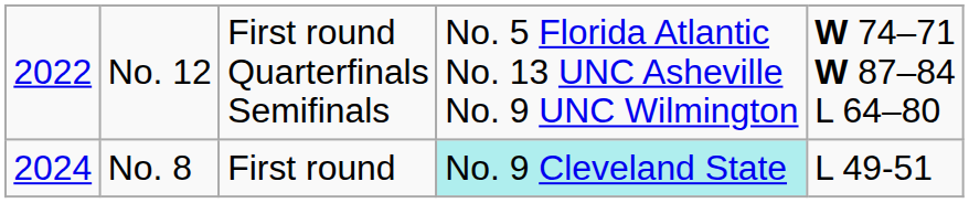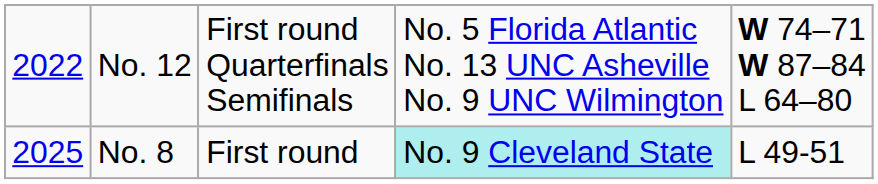 <table class="wikitable">
 <tr>
 <td><a href='#'>2022</a></td>
 <td>No. 12</td>
 <td>First round<br> Quarterfinals<br>Semifinals</td>
 <td>No. 5 <a href='#'>Florida Atlantic</a><br> No. 13 <a href='#'>UNC Asheville</a><br>No. 9 <a href='#'>UNC Wilmington</a></td>
 <td><strong>W</strong> 74–71<br><strong>W</strong> 87–84<br>L 64–80</td>
 </tr>
 <tr>
-<td><a href='#'>2024</a></td>
+<td><a href='#'>2025</a></td>
 <td>No. 8</td>
 <td>First round</td>
 <td style="background: paleturquoise;">No. 9 <a href='#'>Cleveland State</a></td>
 <td>L 49-51</td>
 </tr>
 </table>
